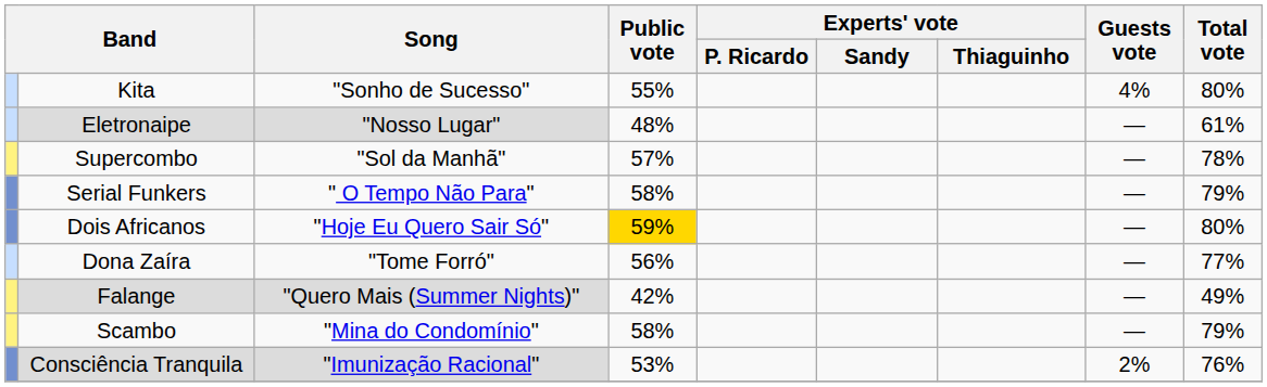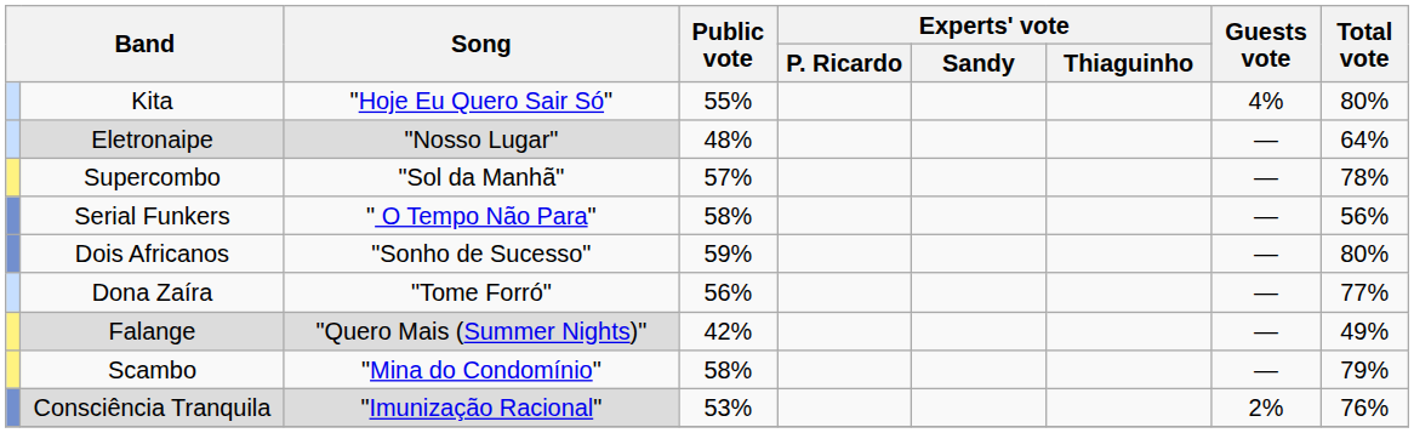 <table class="wikitable" style="font-size:95%; text-align:center" width="100%">
 <tr>
 <th width="135" rowspan=2 colspan=2>Band</th>
 <th width="205" rowspan=2>Song</th>
 <th width="040" rowspan=2>Public<br>vote</th>
 <th colspan=3>Experts' vote</th>
 <th width="040" rowspan=2>Guests<br>vote</th>
 <th width="040" rowspan=2>Total<br>vote</th>
 </tr>
 <tr>
 <th width="065">P. Ricardo</th>
 <th width="065">Sandy</th>
 <th width="065">Thiaguinho</th>
 </tr>
 <tr>
 <td width="001" bgcolor="C6DEFF"></td>
 <td width="134">Kita</td>
-<td>"Sonho de Sucesso"</td>
+<td>"<a href='#'>Hoje Eu Quero Sair Só</a>"</td>
 <td>55%</td>
 <td></td>
 <td></td>
 <td></td>
 <td>4%</td>
 <td>80%</td>
 </tr>
 <tr>
 <td bgcolor="C6DEFF"></td>
 <td bgcolor="DCDCDC">Eletronaipe</td>
 <td bgcolor="DCDCDC">"Nosso Lugar"</td>
 <td>48%</td>
 <td></td>
 <td></td>
 <td></td>
 <td>—</td>
-<td>61%</td>
+<td>64%</td>
 </tr>
 <tr>
 <td bgcolor="FFF380"></td>
 <td>Supercombo</td>
 <td>"Sol da Manhã"</td>
 <td>57%</td>
 <td></td>
 <td></td>
 <td></td>
 <td>—</td>
 <td>78%</td>
 </tr>
 <tr>
 <td bgcolor="728FCE"></td>
 <td>Serial Funkers</td>
 <td>"<a href='#'> O Tempo Não Para</a>"</td>
 <td>58%</td>
 <td></td>
 <td></td>
 <td></td>
 <td>—</td>
-<td>79%</td>
+<td>56%</td>
 </tr>
 <tr>
 <td bgcolor="728FCE"></td>
 <td>Dois Africanos</td>
-<td>"<a href='#'>Hoje Eu Quero Sair Só</a>"</td>
-<td style="background: gold;">59%</td>
+<td>"Sonho de Sucesso"</td>
+<td>59%</td>
 <td></td>
 <td></td>
 <td></td>
 <td>—</td>
 <td>80%</td>
 </tr>
 <tr>
 <td bgcolor="C6DEFF"></td>
 <td>Dona Zaíra</td>
 <td>"Tome Forró"</td>
 <td>56%</td>
 <td></td>
 <td></td>
 <td></td>
 <td>—</td>
 <td>77%</td>
 </tr>
 <tr>
 <td bgcolor="FFF380"></td>
 <td bgcolor="DCDCDC">Falange</td>
 <td bgcolor="DCDCDC">"Quero Mais (<a href='#'>Summer Nights</a>)"</td>
 <td>42%</td>
 <td></td>
 <td></td>
 <td></td>
 <td>—</td>
 <td>49%</td>
 </tr>
 <tr>
 <td bgcolor="FFF380"></td>
 <td>Scambo</td>
 <td>"<a href='#'>Mina do Condomínio</a>"</td>
 <td>58%</td>
 <td></td>
 <td></td>
 <td></td>
 <td>—</td>
 <td>79%</td>
 </tr>
 <tr>
 <td bgcolor="728FCE"></td>
 <td bgcolor="DCDCDC">Consciência Tranquila</td>
 <td bgcolor="DCDCDC">"<a href='#'>Imunização Racional</a>"</td>
 <td>53%</td>
 <td></td>
 <td></td>
 <td></td>
 <td>2%</td>
 <td>76%</td>
 </tr>
 <tr>
 </tr>
 </table>
